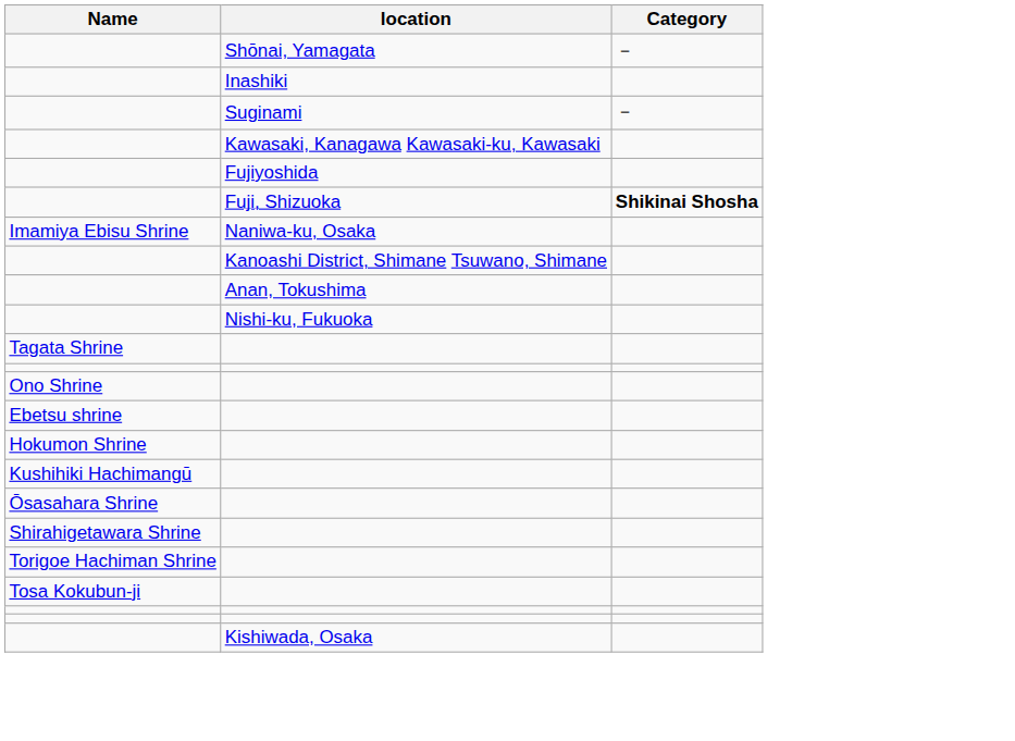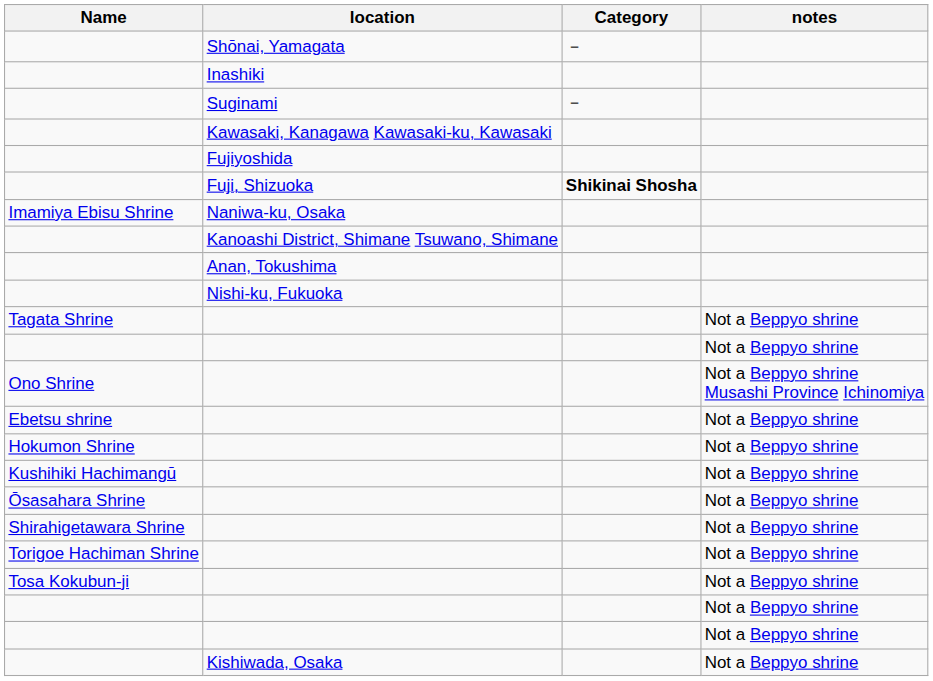 <table class="wikitable">
 <tr>
 <th>Name</th>
 <th>location</th>
 <th>Category</th>
+<th>notes</th>
 </tr>
 <tr>
 <td></td>
 <td><a href='#'>Shōnai, Yamagata</a></td>
 <td>－</td>
+<td></td>
 </tr>
 <tr>
 <td></td>
 <td><a href='#'>Inashiki</a></td>
+<td></td>
 <td></td>
 </tr>
 <tr>
 <td></td>
 <td><a href='#'>Suginami</a></td>
 <td>－</td>
+<td></td>
 </tr>
 <tr>
 <td></td>
 <td><a href='#'>Kawasaki, Kanagawa</a> <a href='#'>Kawasaki-ku, Kawasaki</a></td>
+<td></td>
 <td></td>
 </tr>
 <tr>
 <td></td>
 <td><a href='#'>Fujiyoshida</a></td>
 <td></td>
+<td></td>
 </tr>
 <tr>
 <td></td>
 <td><a href='#'>Fuji, Shizuoka</a></td>
 <td><strong>Shikinai Shosha</strong></td>
+<td></td>
 </tr>
 <tr>
 <td><a href='#'>Imamiya Ebisu Shrine</a></td>
 <td><a href='#'>Naniwa-ku, Osaka</a></td>
+<td></td>
 <td></td>
 </tr>
 <tr>
 <td></td>
 <td><a href='#'>Kanoashi District, Shimane</a> <a href='#'>Tsuwano, Shimane</a></td>
 <td></td>
+<td></td>
 </tr>
 <tr>
 <td></td>
 <td><a href='#'>Anan, Tokushima</a></td>
+<td></td>
 <td></td>
 </tr>
 <tr>
 <td></td>
 <td><a href='#'>Nishi-ku, Fukuoka</a></td>
 <td></td>
+<td></td>
 </tr>
 <tr>
 <td><a href='#'>Tagata Shrine</a></td>
 <td></td>
 <td></td>
+<td>Not a <a href='#'>Beppyo shrine</a></td>
 </tr>
 <tr>
 <td></td>
 <td></td>
 <td></td>
+<td>Not a <a href='#'>Beppyo shrine</a></td>
 </tr>
 <tr>
 <td><a href='#'>Ono Shrine</a></td>
 <td></td>
 <td></td>
+<td>Not a <a href='#'>Beppyo shrine</a><br><a href='#'>Musashi Province</a> <a href='#'>Ichinomiya</a></td>
 </tr>
 <tr>
 <td><a href='#'>Ebetsu shrine</a></td>
 <td></td>
 <td></td>
+<td>Not a <a href='#'>Beppyo shrine</a></td>
 </tr>
 <tr>
 <td><a href='#'>Hokumon Shrine</a></td>
 <td></td>
 <td></td>
+<td>Not a <a href='#'>Beppyo shrine</a></td>
 </tr>
 <tr>
 <td><a href='#'>Kushihiki Hachimangū</a></td>
 <td></td>
 <td></td>
+<td>Not a <a href='#'>Beppyo shrine</a></td>
 </tr>
 <tr>
 <td><a href='#'>Ōsasahara Shrine</a></td>
 <td></td>
 <td></td>
+<td>Not a <a href='#'>Beppyo shrine</a></td>
 </tr>
 <tr>
 <td><a href='#'>Shirahigetawara Shrine</a></td>
 <td></td>
 <td></td>
+<td>Not a <a href='#'>Beppyo shrine</a></td>
 </tr>
 <tr>
 <td><a href='#'>Torigoe Hachiman Shrine</a></td>
 <td></td>
 <td></td>
+<td>Not a <a href='#'>Beppyo shrine</a></td>
 </tr>
 <tr>
 <td><a href='#'>Tosa Kokubun-ji</a></td>
 <td></td>
 <td></td>
+<td>Not a <a href='#'>Beppyo shrine</a></td>
 </tr>
 <tr>
 <td><strong></strong></td>
 <td></td>
 <td></td>
+<td>Not a <a href='#'>Beppyo shrine</a></td>
 </tr>
 <tr>
 <td></td>
 <td></td>
 <td></td>
+<td>Not a <a href='#'>Beppyo shrine</a></td>
 </tr>
 <tr>
 <td></td>
 <td><a href='#'>Kishiwada, Osaka</a></td>
 <td></td>
+<td>Not a <a href='#'>Beppyo shrine</a></td>
 </tr>
 </table>
